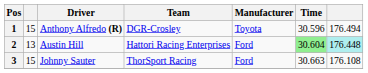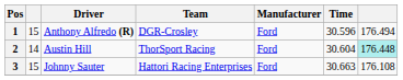 <table class="wikitable" style="font-size:95%">
 <tr>
 <th>Pos</th>
 <th></th>
 <th>Driver</th>
 <th>Team</th>
 <th>Manufacturer</th>
 <th>Time</th>
 <th></th>
 </tr>
 <tr>
 <th>1</th>
 <td>15</td>
 <td><a href='#'>Anthony Alfredo</a> <strong>(R)</strong></td>
 <td><a href='#'>DGR-Crosley</a></td>
-<td><a href='#'>Toyota</a></td>
+<td><a href='#'>Ford</a></td>
 <td>30.596</td>
 <td>176.494</td>
 </tr>
 <tr>
 <th>2</th>
-<td>13</td>
+<td>14</td>
 <td><a href='#'>Austin Hill</a></td>
-<td><a href='#'>Hattori Racing Enterprises</a></td>
+<td><a href='#'>ThorSport Racing</a></td>
 <td><a href='#'>Ford</a></td>
-<td style="background: lightgreen;">30.604</td>
+<td>30.604</td>
 <td style="background: paleturquoise;">176.448</td>
 </tr>
 <tr>
 <th>3</th>
 <td>15</td>
 <td><a href='#'>Johnny Sauter</a></td>
-<td><a href='#'>ThorSport Racing</a></td>
+<td><a href='#'>Hattori Racing Enterprises</a></td>
 <td><a href='#'>Ford</a></td>
 <td>30.663</td>
 <td>176.108</td>
 </tr>
 <tr>
 </tr>
 </table>
